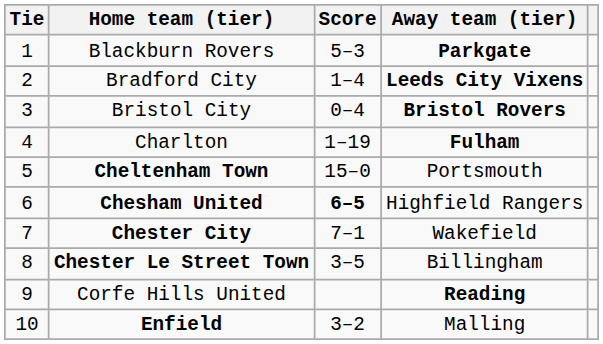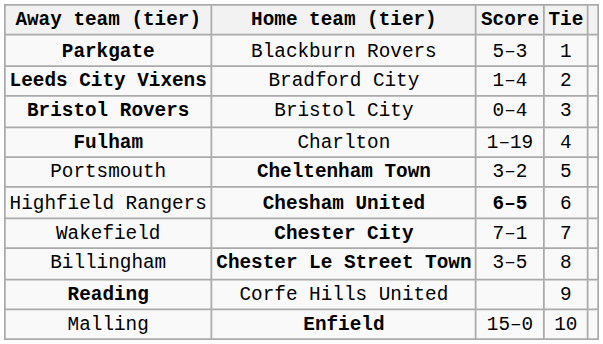 <table class="wikitable" style="text-align:center; font-size:85%">
 <tr>
-<th>Tie</th>
+<th>Away team (tier)</th>
 <th>Home team (tier)</th>
 <th>Score</th>
-<th>Away team (tier)</th>
+<th>Tie</th>
 <th></th>
 </tr>
 <tr>
-<td align="center">1</td>
+<td><strong>Parkgate</strong></td>
 <td>Blackburn Rovers</td>
 <td align="center">5–3</td>
-<td><strong>Parkgate</strong></td>
+<td align="center">1</td>
 <td></td>
 </tr>
 <tr>
-<td align="center">2</td>
+<td><strong>Leeds City Vixens</strong></td>
 <td>Bradford City</td>
 <td align="center">1–4</td>
-<td><strong>Leeds City Vixens</strong></td>
+<td align="center">2</td>
 <td></td>
 </tr>
 <tr>
-<td align="center">3</td>
+<td><strong>Bristol Rovers</strong></td>
 <td>Bristol City</td>
 <td align="center">0–4</td>
-<td><strong>Bristol Rovers</strong></td>
+<td align="center">3</td>
 <td></td>
 </tr>
 <tr>
-<td align="center">4</td>
+<td><strong>Fulham</strong></td>
 <td>Charlton</td>
 <td align="center">1–19</td>
-<td><strong>Fulham</strong></td>
+<td align="center">4</td>
 <td></td>
 </tr>
 <tr>
+<td>Portsmouth</td>
+<td><strong>Cheltenham Town</strong></td>
+<td align="center">3–2</td>
 <td align="center">5</td>
-<td><strong>Cheltenham Town</strong></td>
-<td align="center">15–0</td>
-<td>Portsmouth</td>
 <td></td>
 </tr>
 <tr>
-<td align="center">6</td>
+<td>Highfield Rangers</td>
 <td><strong>Chesham United</strong></td>
 <td align="center"><strong>6–5</strong></td>
-<td>Highfield Rangers</td>
+<td align="center">6</td>
 <td></td>
 </tr>
 <tr>
-<td align="center">7</td>
+<td>Wakefield</td>
 <td><strong>Chester City</strong></td>
 <td align="center">7–1</td>
-<td>Wakefield</td>
+<td align="center">7</td>
 <td></td>
 </tr>
 <tr>
-<td align="center">8</td>
+<td>Billingham</td>
 <td><strong>Chester Le Street Town</strong></td>
 <td align="center">3–5</td>
-<td>Billingham</td>
+<td align="center">8</td>
 <td></td>
 </tr>
 <tr>
-<td align="center">9</td>
+<td><strong>Reading</strong></td>
 <td>Corfe Hills United</td>
 <td align="center"></td>
-<td><strong>Reading</strong></td>
+<td align="center">9</td>
 <td></td>
 </tr>
 <tr>
+<td>Malling</td>
+<td><strong>Enfield</strong></td>
+<td align="center">15–0</td>
 <td align="center">10</td>
-<td><strong>Enfield</strong></td>
-<td align="center">3–2</td>
-<td>Malling</td>
 <td></td>
 </tr>
 </table>
